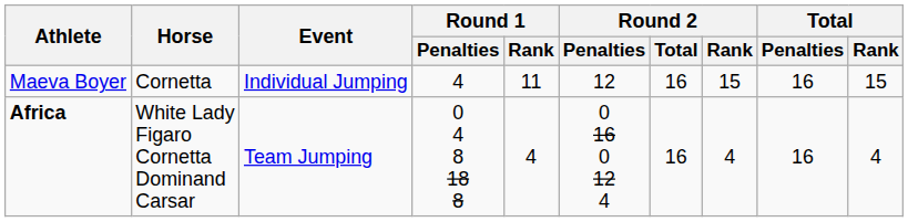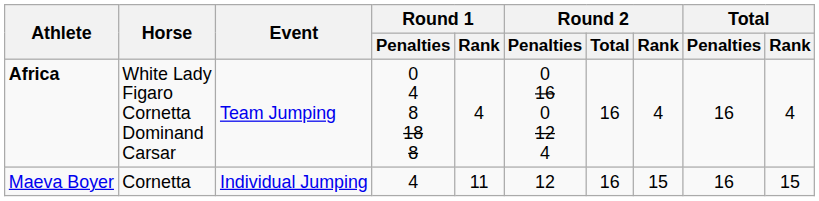 <table class="wikitable" border="1" style="font-size:90%">
 <tr>
 <th rowspan=2>Athlete</th>
 <th rowspan=2>Horse</th>
 <th rowspan=2>Event</th>
 <th colspan=2>Round 1</th>
 <th colspan=3>Round 2</th>
 <th colspan=2>Total</th>
 </tr>
 <tr style="font-size:95%">
 <th>Penalties</th>
 <th>Rank</th>
 <th>Penalties</th>
 <th>Total</th>
 <th>Rank</th>
 <th>Penalties</th>
 <th>Rank</th>
 </tr>
 <tr align=center>
+<td align=left><strong>Africa</strong><br><br><br><br><br></td>
+<td align=left valign=bottom>White Lady<br>Figaro<br>Cornetta<br>Dominand<br>Carsar</td>
+<td align=left><a href='#'>Team Jumping</a></td>
+<td valign=bottom>0<br>4<br>8<br><s>18</s><br><s>8</s></td>
+<td>4</td>
+<td valign=bottom>0<br><s>16</s><br>0<br><s>12</s><br>4</td>
+<td>16</td>
+<td>4</td>
+<td>16</td>
+<td>4</td>
+</tr>
+<tr align=center>
 <td align=left><a href='#'>Maeva Boyer</a></td>
 <td align=left>Cornetta</td>
 <td align=left><a href='#'>Individual Jumping</a></td>
 <td>4</td>
 <td>11</td>
 <td>12</td>
 <td>16</td>
 <td>15</td>
 <td>16</td>
 <td>15</td>
 </tr>
-<tr align=center>
-<td align=left><strong>Africa</strong><br><br><br><br><br></td>
-<td align=left valign=bottom>White Lady<br>Figaro<br>Cornetta<br>Dominand<br>Carsar</td>
-<td align=left><a href='#'>Team Jumping</a></td>
-<td valign=bottom>0<br>4<br>8<br><s>18</s><br><s>8</s></td>
-<td>4</td>
-<td valign=bottom>0<br><s>16</s><br>0<br><s>12</s><br>4</td>
-<td>16</td>
-<td>4</td>
-<td>16</td>
-<td>4</td>
-</tr>
 </table>
